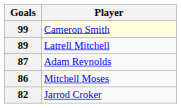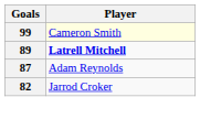 <table class="wikitable" style="text-align:left;">
 <tr>
 <th width=50>Goals</th>
 <th width=200>Player</th>
 </tr>
 <tr>
 <th>99</th>
 <td style="background: lightyellow;"> <a href='#'>Cameron Smith</a></td>
 </tr>
 <tr>
 <th>89</th>
-<td> <a href='#'>Latrell Mitchell</a></td>
+<td><strong> <a href='#'>Latrell Mitchell</a></strong></td>
 </tr>
 <tr>
 <th>87</th>
 <td> <a href='#'>Adam Reynolds</a></td>
 </tr>
 <tr>
-<th>86</th>
-<td> <a href='#'>Mitchell Moses</a></td>
-</tr>
-<tr>
 <th>82</th>
 <td> <a href='#'>Jarrod Croker</a></td>
 </tr>
 </table>
